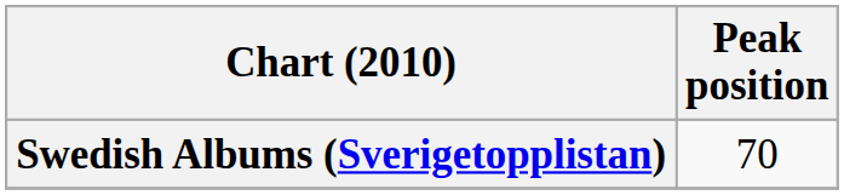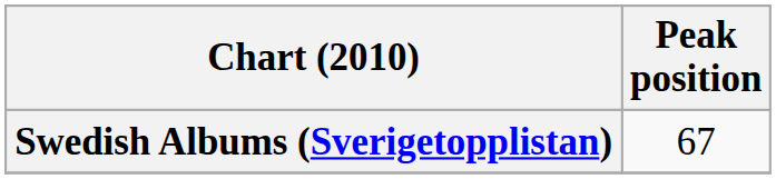 <table class="wikitable sortable plainrowheaders" style="text-align:center">
 <tr>
 <th scope="col">Chart (2010)</th>
 <th scope="col">Peak <br>position</th>
 </tr>
 <tr>
 <th scope="row">Swedish Albums (<a href='#'>Sverigetopplistan</a>)</th>
-<td>70</td>
+<td>67</td>
 </tr>
 <tr>
 </tr>
 </table>
